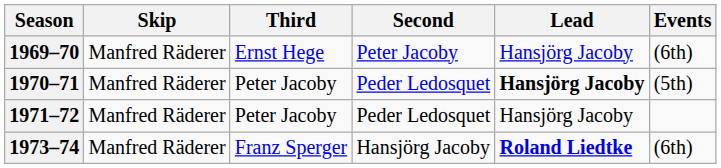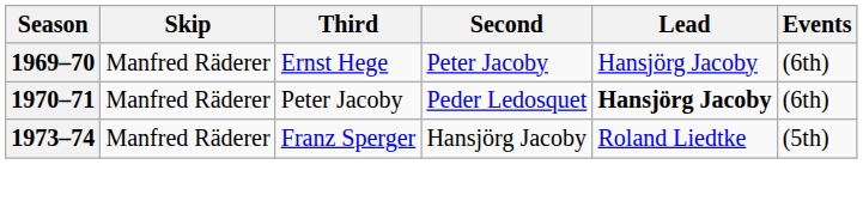 <table class="wikitable">
 <tr>
 <th scope="col">Season</th>
 <th scope="col">Skip</th>
 <th scope="col">Third</th>
 <th scope="col">Second</th>
 <th scope="col">Lead</th>
 <th scope="col">Events</th>
 </tr>
 <tr>
 <th scope="row">1969–70</th>
 <td>Manfred Räderer</td>
 <td><a href='#'>Ernst Hege</a></td>
 <td><a href='#'>Peter Jacoby</a></td>
 <td><a href='#'>Hansjörg Jacoby</a></td>
 <td> (6th)</td>
 </tr>
 <tr>
 <th scope="row">1970–71</th>
 <td>Manfred Räderer</td>
 <td>Peter Jacoby</td>
 <td><a href='#'>Peder Ledosquet</a></td>
 <td><strong>Hansjörg Jacoby</strong></td>
-<td> (5th)</td>
-</tr>
-<tr>
-<th scope="row">1971–72</th>
-<td>Manfred Räderer</td>
-<td>Peter Jacoby</td>
-<td>Peder Ledosquet</td>
-<td>Hansjörg Jacoby</td>
-<td> </td>
+<td> (6th)</td>
 </tr>
 <tr>
 <th scope="row">1973–74</th>
 <td>Manfred Räderer</td>
 <td><a href='#'>Franz Sperger</a></td>
 <td>Hansjörg Jacoby</td>
-<td><strong><a href='#'>Roland Liedtke</a></strong></td>
-<td> (6th)</td>
+<td><a href='#'>Roland Liedtke</a></td>
+<td> (5th)</td>
 </tr>
 </table>
